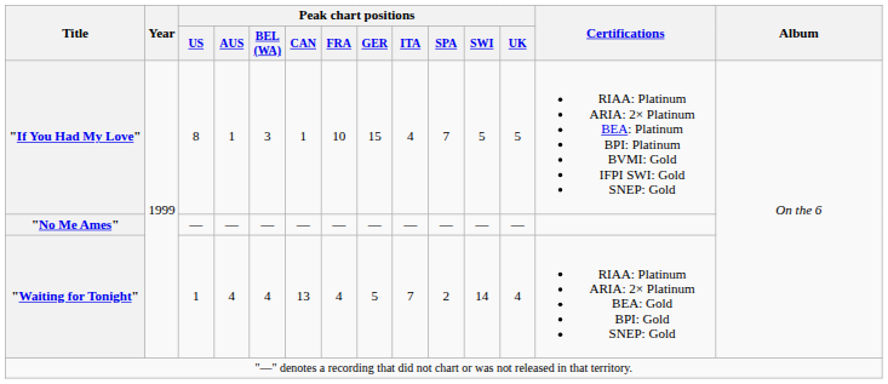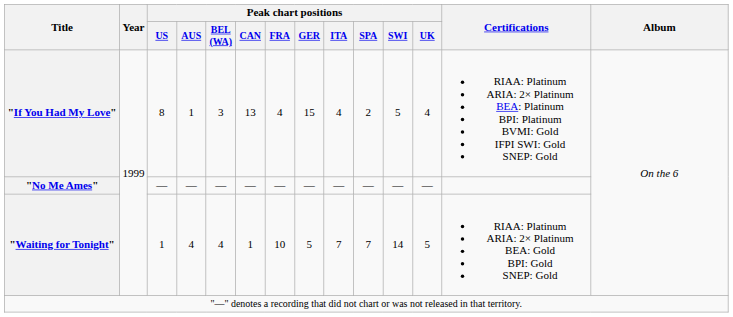 <table class="wikitable plainrowheaders" style="text-align:center;">
 <tr>
 <th scope="col" rowspan="2" style="width:10em;">Title</th>
 <th scope="col" rowspan="2">Year</th>
 <th scope="col" colspan="10">Peak chart positions</th>
 <th scope="col" rowspan="2" style="width:13em;"><a href='#'>Certifications</a></th>
 <th scope="col" rowspan="2" style="width:12em;">Album</th>
 </tr>
 <tr>
 <th scope="col" style="width:2.5em; font-size:90%;"><a href='#'>US</a><br></th>
 <th scope="col" style="width:2.5em; font-size:90%;"><a href='#'>AUS</a><br></th>
 <th scope="col" style="width:2.5em; font-size:90%;"><a href='#'>BEL<br>(WA)</a><br></th>
 <th scope="col" style="width:2.5em; font-size:90%;"><a href='#'>CAN</a><br></th>
 <th scope="col" style="width:2.5em; font-size:90%;"><a href='#'>FRA</a><br></th>
 <th scope="col" style="width:2.5em; font-size:90%;"><a href='#'>GER</a> <br></th>
 <th scope="col" style="width:2.5em; font-size:90%;"><a href='#'>ITA</a><br></th>
 <th scope="col" style="width:2.5em; font-size:90%;"><a href='#'>SPA</a><br></th>
 <th scope="col" style="width:2.5em; font-size:90%;"><a href='#'>SWI</a><br></th>
 <th scope="col" style="width:2.5em; font-size:90%;"><a href='#'>UK</a><br></th>
 </tr>
 <tr>
 <th scope="row">"<a href='#'>If You Had My Love</a>"</th>
 <td rowspan="3">1999</td>
 <td>8</td>
 <td>1</td>
 <td>3</td>
-<td>1</td>
-<td>10</td>
+<td>13</td>
+<td>4</td>
 <td>15</td>
 <td>4</td>
-<td>7</td>
+<td>2</td>
 <td>5</td>
-<td>5</td>
+<td>4</td>
 <td><br><ul><li>RIAA: Platinum</li><li>ARIA: 2× Platinum</li><li><a href='#'>BEA</a>: Platinum</li><li>BPI: Platinum</li><li>BVMI: Gold</li><li>IFPI SWI: Gold</li><li>SNEP: Gold</li></ul></td>
 <td rowspan="3"><em>On the 6</em></td>
 </tr>
 <tr>
 <th scope="row">"<a href='#'>No Me Ames</a>"<br></th>
 <td>—</td>
 <td>—</td>
 <td>—</td>
 <td>—</td>
 <td>—</td>
 <td>—</td>
 <td>—</td>
 <td>—</td>
 <td>—</td>
 <td>—</td>
 <td></td>
 </tr>
 <tr>
 <th scope="row">"<a href='#'>Waiting for Tonight</a>"</th>
 <td>1</td>
 <td>4</td>
 <td>4</td>
-<td>13</td>
-<td>4</td>
+<td>1</td>
+<td>10</td>
 <td>5</td>
 <td>7</td>
-<td>2</td>
+<td>7</td>
 <td>14</td>
-<td>4</td>
+<td>5</td>
 <td><br><ul><li>RIAA: Platinum</li><li>ARIA: 2× Platinum</li><li>BEA: Gold</li><li>BPI: Gold</li><li>SNEP: Gold</li></ul></td>
 </tr>
 <tr>
 <td colspan="14" style="font-size:90%">"—" denotes a recording that did not chart or was not released in that territory.</td>
 </tr>
 </table>
